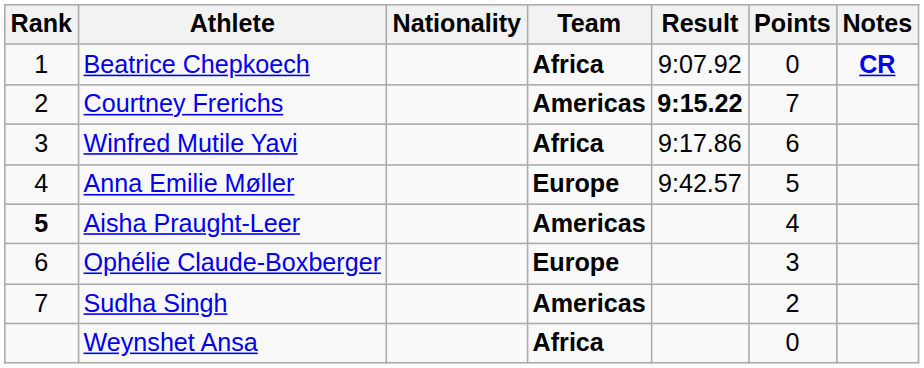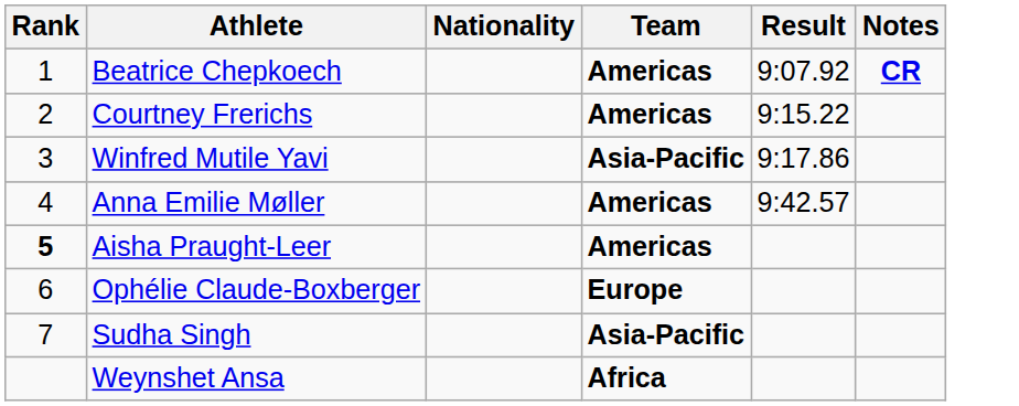 <table class="wikitable sortable" style="text-align:center">
 <tr>
 <th>Rank</th>
 <th>Athlete</th>
 <th>Nationality</th>
 <th>Team</th>
 <th>Result</th>
-<th>Points</th>
 <th>Notes</th>
 </tr>
 <tr>
 <td>1</td>
 <td align="left"><a href='#'>Beatrice Chepkoech</a></td>
 <td align=left></td>
-<td align=left><strong>Africa</strong></td>
+<td align=left><strong>Americas</strong></td>
 <td>9:07.92</td>
-<td>0</td>
 <td><strong><a href='#'>CR</a></strong></td>
 </tr>
 <tr>
 <td>2</td>
 <td align="left"><a href='#'>Courtney Frerichs</a></td>
 <td align=left></td>
 <td align=left><strong>Americas</strong></td>
-<td><strong>9:15.22</strong></td>
-<td>7</td>
+<td>9:15.22</td>
 <td></td>
 </tr>
 <tr>
 <td>3</td>
 <td align="left"><a href='#'>Winfred Mutile Yavi</a></td>
 <td align=left></td>
-<td align=left><strong>Africa</strong></td>
+<td align=left><strong>Asia-Pacific</strong></td>
 <td>9:17.86</td>
-<td>6</td>
 <td></td>
 </tr>
 <tr>
 <td>4</td>
 <td align="left"><a href='#'>Anna Emilie Møller</a></td>
 <td align=left></td>
-<td align=left><strong>Europe</strong></td>
+<td align=left><strong>Americas</strong></td>
 <td>9:42.57</td>
-<td>5</td>
 <td></td>
 </tr>
 <tr>
 <td><strong>5</strong></td>
 <td align="left"><a href='#'>Aisha Praught-Leer</a></td>
 <td align=left></td>
 <td align=left><strong>Americas</strong></td>
 <td></td>
-<td>4</td>
 <td></td>
 </tr>
 <tr>
 <td>6</td>
 <td align="left"><a href='#'>Ophélie Claude-Boxberger</a></td>
 <td align=left></td>
 <td align=left><strong>Europe</strong></td>
 <td></td>
-<td>3</td>
 <td></td>
 </tr>
 <tr>
 <td>7</td>
 <td align="left"><a href='#'>Sudha Singh</a></td>
 <td align=left></td>
-<td align=left><strong>Americas</strong></td>
+<td align=left><strong>Asia-Pacific</strong></td>
 <td></td>
-<td>2</td>
 <td></td>
 </tr>
 <tr>
 <td></td>
 <td align="left"><a href='#'>Weynshet Ansa</a></td>
 <td align=left></td>
 <td align=left><strong>Africa</strong></td>
 <td></td>
-<td>0</td>
 <td></td>
 </tr>
 </table>
